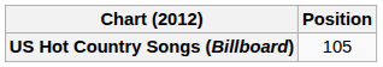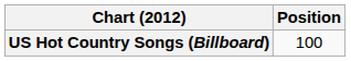 <table class="wikitable plainrowheaders" style="text-align:center;">
 <tr>
 <th scope="col">Chart (2012)</th>
 <th scope="col">Position</th>
 </tr>
 <tr>
 <th scope="row">US Hot Country Songs (<em>Billboard</em>)</th>
-<td>105</td>
+<td>100</td>
 </tr>
 </table>
